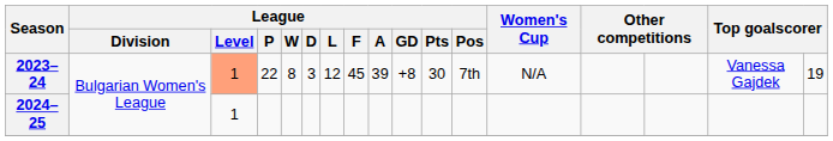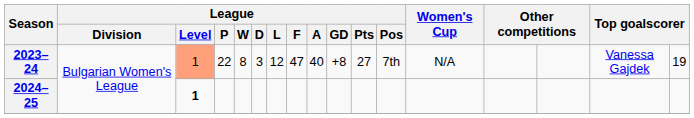 <table class="wikitable plainrowheaders sortable" style="text-align: center">
 <tr>
 <th rowspan=2>Season</th>
 <th colspan=11>League</th>
 <th rowspan=2><a href='#'>Women's Cup</a><br></th>
 <th rowspan=2 colspan=2>Other competitions</th>
 <th rowspan=2 colspan=2>Top goalscorer</th>
 </tr>
 <tr>
 <th scope=col>Division</th>
 <th scope=col><a href='#'>Level</a></th>
 <th scope=col>P</th>
 <th scope=col>W</th>
 <th scope=col>D</th>
 <th scope=col>L</th>
 <th scope=col>F</th>
 <th scope=col>A</th>
 <th scope=col>GD</th>
 <th scope=col>Pts</th>
 <th scope=col data-sort-type="number">Pos</th>
 </tr>
 <tr>
 <th scope=row rowspan=1><a href='#'>2023–24</a></th>
 <td rowspan=2><a href='#'>Bulgarian Women's League</a></td>
 <td rowspan=1 style="background: lightsalmon;">1</td>
 <td rowspan=1>22</td>
 <td rowspan=1>8</td>
 <td rowspan=1>3</td>
 <td rowspan=1>12</td>
-<td rowspan=1>45</td>
-<td rowspan=1>39</td>
+<td rowspan=1>47</td>
+<td rowspan=1>40</td>
 <td rowspan=1>+8</td>
-<td rowspan=1>30</td>
+<td rowspan=1>27</td>
 <td rowspan=1>7th</td>
 <td rowspan=1>N/A</td>
 <td rowspan=1></td>
 <td rowspan=1></td>
 <td rowspan=1> <a href='#'>Vanessa Gajdek</a></td>
 <td rowspan=1>19</td>
 </tr>
 <tr>
 <th scope=row rowspan=1><a href='#'>2024–25</a></th>
-<td rowspan=1>1</td>
+<td rowspan=1><strong>1</strong></td>
 <td rowspan=1></td>
 <td rowspan=1></td>
 <td rowspan=1></td>
 <td rowspan=1></td>
 <td rowspan=1></td>
 <td rowspan=1></td>
 <td rowspan=1></td>
 <td rowspan=1></td>
 <td rowspan=1></td>
 <td rowspan=1></td>
 <td rowspan=1></td>
 <td rowspan=1></td>
 <td rowspan=1></td>
 <td rowspan=1></td>
 </tr>
 <tr>
 </tr>
 </table>
